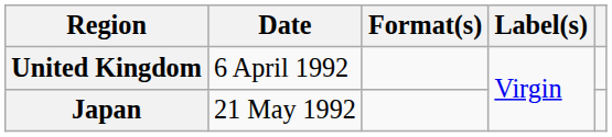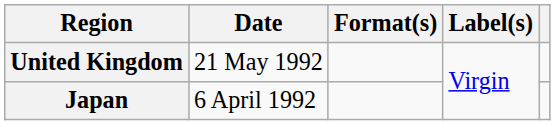 <table class="wikitable plainrowheaders">
 <tr>
 <th scope="col">Region</th>
 <th scope="col">Date</th>
 <th scope="col">Format(s)</th>
 <th scope="col">Label(s)</th>
 <th scope="col"></th>
 </tr>
 <tr>
 <th scope="row">United Kingdom</th>
-<td>6 April 1992</td>
+<td>21 May 1992</td>
 <td></td>
 <td rowspan="2"><a href='#'>Virgin</a></td>
 <td align="center"></td>
 </tr>
 <tr>
 <th scope="row">Japan</th>
-<td>21 May 1992</td>
+<td>6 April 1992</td>
 <td></td>
 <td align="center"></td>
 </tr>
 </table>
